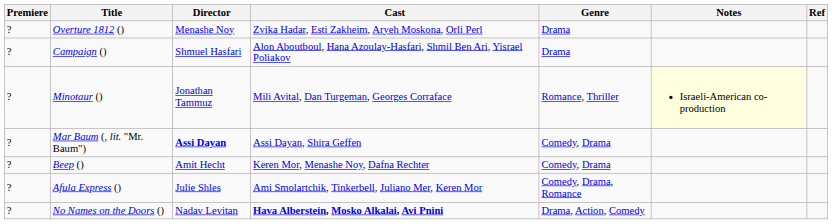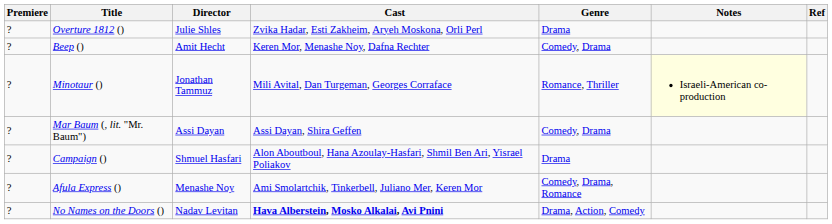 <table class="wikitable">
 <tr>
 <th>Premiere</th>
 <th>Title</th>
 <th>Director</th>
 <th>Cast</th>
 <th>Genre</th>
 <th>Notes</th>
 <th>Ref</th>
 </tr>
 <tr>
 <td>?</td>
 <td><em><a href='#'>Overture 1812</a></em> ()</td>
-<td><a href='#'>Menashe Noy</a></td>
+<td><a href='#'>Julie Shles</a></td>
 <td><a href='#'>Zvika Hadar</a>, <a href='#'>Esti Zakheim</a>, <a href='#'>Aryeh Moskona</a>, <a href='#'>Orli Perl</a></td>
 <td><a href='#'>Drama</a></td>
 <td></td>
 <td></td>
 </tr>
 <tr>
 <td>?</td>
-<td><em><a href='#'>Campaign</a></em> ()</td>
-<td><a href='#'>Shmuel Hasfari</a></td>
-<td><a href='#'>Alon Aboutboul</a>, <a href='#'>Hana Azoulay-Hasfari</a>, <a href='#'>Shmil Ben Ari</a>, <a href='#'>Yisrael Poliakov</a></td>
-<td><a href='#'>Drama</a></td>
+<td><em><a href='#'>Beep</a></em> ()</td>
+<td><a href='#'>Amit Hecht</a></td>
+<td><a href='#'>Keren Mor</a>, <a href='#'>Menashe Noy</a>, <a href='#'>Dafna Rechter</a></td>
+<td><a href='#'>Comedy</a>, <a href='#'>Drama</a></td>
 <td></td>
 <td></td>
 </tr>
 <tr>
 <td>?</td>
 <td><em><a href='#'>Minotaur</a></em> ()</td>
 <td><a href='#'>Jonathan Tammuz</a></td>
 <td><a href='#'>Mili Avital</a>, <a href='#'>Dan Turgeman</a>, <a href='#'>Georges Corraface</a></td>
 <td><a href='#'>Romance</a>, <a href='#'>Thriller</a></td>
 <td style="background: lightyellow;"><br><ul><li>Israeli-American co-production</li></ul></td>
 <td></td>
 </tr>
 <tr>
 <td>?</td>
 <td><em><a href='#'>Mar Baum</a></em> (, <em>lit.</em> "Mr. Baum")</td>
-<td><strong><a href='#'>Assi Dayan</a></strong></td>
+<td><a href='#'>Assi Dayan</a></td>
 <td><a href='#'>Assi Dayan</a>, <a href='#'>Shira Geffen</a></td>
 <td><a href='#'>Comedy</a>, <a href='#'>Drama</a></td>
 <td></td>
 <td></td>
 </tr>
 <tr>
 <td>?</td>
-<td><em><a href='#'>Beep</a></em> ()</td>
-<td><a href='#'>Amit Hecht</a></td>
-<td><a href='#'>Keren Mor</a>, <a href='#'>Menashe Noy</a>, <a href='#'>Dafna Rechter</a></td>
-<td><a href='#'>Comedy</a>, <a href='#'>Drama</a></td>
+<td><em><a href='#'>Campaign</a></em> ()</td>
+<td><a href='#'>Shmuel Hasfari</a></td>
+<td><a href='#'>Alon Aboutboul</a>, <a href='#'>Hana Azoulay-Hasfari</a>, <a href='#'>Shmil Ben Ari</a>, <a href='#'>Yisrael Poliakov</a></td>
+<td><a href='#'>Drama</a></td>
 <td></td>
 <td></td>
 </tr>
 <tr>
 <td>?</td>
 <td><em><a href='#'>Afula Express</a></em> ()</td>
-<td><a href='#'>Julie Shles</a></td>
+<td><a href='#'>Menashe Noy</a></td>
 <td><a href='#'>Ami Smolartchik</a>, <a href='#'>Tinkerbell</a>, <a href='#'>Juliano Mer</a>, <a href='#'>Keren Mor</a></td>
 <td><a href='#'>Comedy</a>, <a href='#'>Drama</a>, <a href='#'>Romance</a></td>
 <td></td>
 <td></td>
 </tr>
 <tr>
 <td>?</td>
 <td><em><a href='#'>No Names on the Doors</a></em> ()</td>
 <td><a href='#'>Nadav Levitan</a></td>
 <td><strong><a href='#'>Hava Alberstein</a>, <a href='#'>Mosko Alkalai</a>, <a href='#'>Avi Pnini</a></strong></td>
 <td><a href='#'>Drama</a>, <a href='#'>Action</a>, <a href='#'>Comedy</a></td>
 <td></td>
 <td></td>
 </tr>
 </table>
